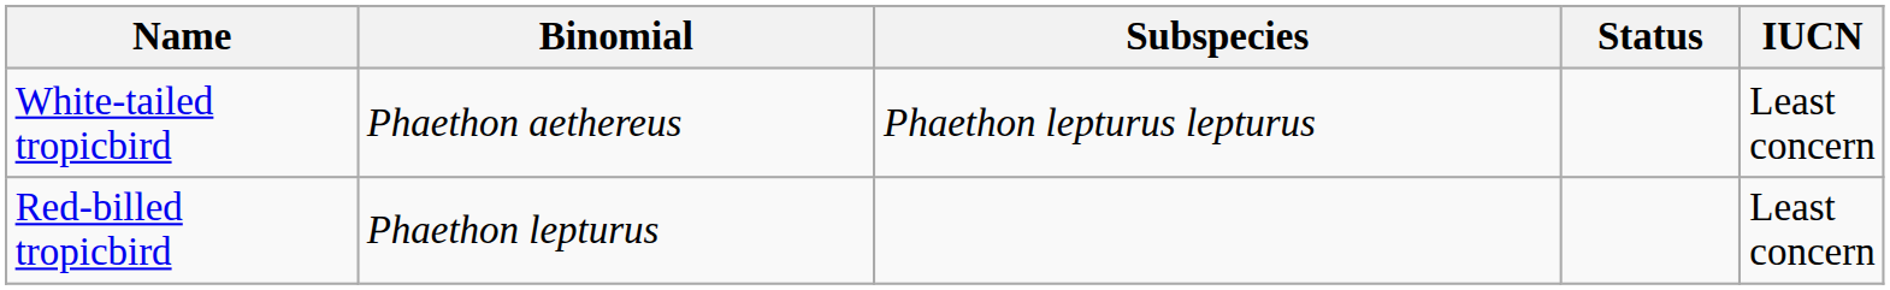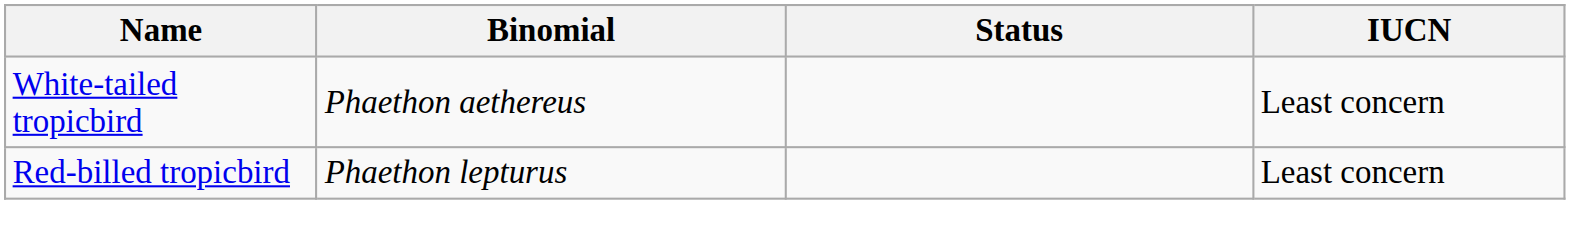 <table width=60% class="wikitable">
 <tr>
 <th width=20%>Name</th>
 <th width=30%>Binomial</th>
-<th width=40%>Subspecies</th>
 <th width=30%>Status</th>
 <th width=30%>IUCN</th>
 </tr>
 <tr>
 <td><a href='#'>White-tailed tropicbird</a><br></td>
 <td><em>Phaethon aethereus</em></td>
-<td><em>Phaethon lepturus lepturus</em></td>
 <td></td>
 <td>Least concern</td>
 </tr>
 <tr>
 <td><a href='#'>Red-billed tropicbird</a><br></td>
 <td><em>Phaethon lepturus</em></td>
 <td></td>
-<td></td>
 <td>Least concern</td>
 </tr>
 </table>
